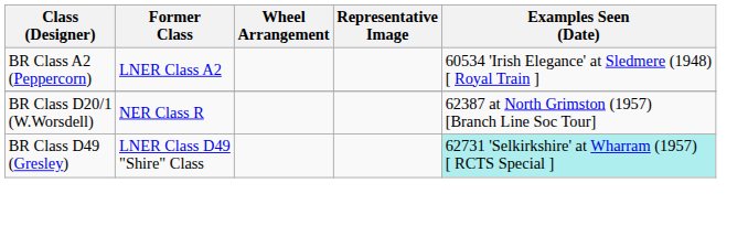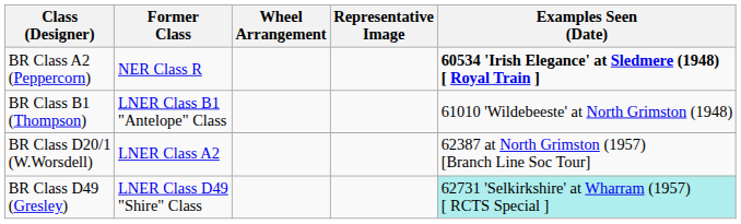 <table class="wikitable">
 <tr>
 <th>Class<br>(Designer)</th>
 <th>Former<br>Class</th>
 <th>Wheel<br>Arrangement</th>
 <th>Representative<br>Image</th>
 <th>Examples Seen<br>(Date)</th>
 </tr>
 <tr>
 <td>BR Class A2<br>(<a href='#'>Peppercorn</a>)</td>
-<td><a href='#'>LNER Class A2</a></td>
+<td><a href='#'>NER Class R</a><br></td>
 <td></td>
 <td></td>
-<td>60534 'Irish Elegance' at <a href='#'>Sledmere</a> (1948)<br>[ <a href='#'>Royal Train</a> ]</td>
+<td><strong>60534 'Irish Elegance' at <a href='#'>Sledmere</a> (1948)<br>[ <a href='#'>Royal Train</a> ]</strong></td>
+</tr>
+<tr>
+<td>BR Class B1<br>(<a href='#'>Thompson</a>)</td>
+<td><a href='#'>LNER Class B1</a><br>"Antelope" Class</td>
+<td></td>
+<td></td>
+<td>61010 'Wildebeeste' at <a href='#'>North Grimston</a> (1948)</td>
 </tr>
 <tr>
 </tr>
 <tr>
 <td>BR Class D20/1<br>(W.Worsdell)</td>
-<td><a href='#'>NER Class R</a><br></td>
+<td><a href='#'>LNER Class A2</a></td>
 <td></td>
 <td></td>
 <td>62387 at <a href='#'>North Grimston</a> (1957)<br>[Branch Line Soc Tour]</td>
 </tr>
 <tr>
 <td>BR Class D49<br>(<a href='#'>Gresley</a>)</td>
 <td><a href='#'>LNER Class D49</a><br>"Shire" Class</td>
 <td></td>
 <td></td>
 <td style="background: paleturquoise;">62731 'Selkirkshire' at <a href='#'>Wharram</a> (1957)<br>[ RCTS Special ]</td>
 </tr>
 </table>
